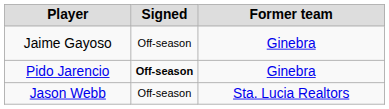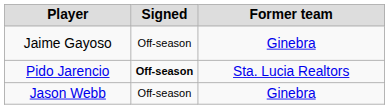 <table class="wikitable" style="text-align: center">
 <tr align="center" bgcolor="#dddddd">
 <td style="width:140px"><strong>Player</strong></td>
 <td style="width:70px"><strong>Signed</strong></td>
 <td style="width:210px"><strong>Former team</strong></td>
 </tr>
 <tr style="height:40px">
 <td>Jaime Gayoso</td>
 <td style="font-size: 80%">Off-season</td>
 <td><a href='#'>Ginebra</a></td>
 </tr>
 <tr>
 <td><a href='#'>Pido Jarencio</a></td>
 <td style="font-size: 80%"><strong>Off-season</strong></td>
-<td><a href='#'>Ginebra</a></td>
+<td><a href='#'>Sta. Lucia Realtors</a></td>
 </tr>
 <tr>
 <td><a href='#'>Jason Webb</a></td>
 <td style="font-size: 80%">Off-season</td>
-<td><a href='#'>Sta. Lucia Realtors</a></td>
+<td><a href='#'>Ginebra</a></td>
 </tr>
 </table>
